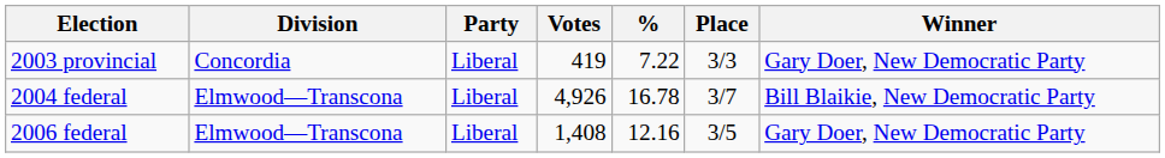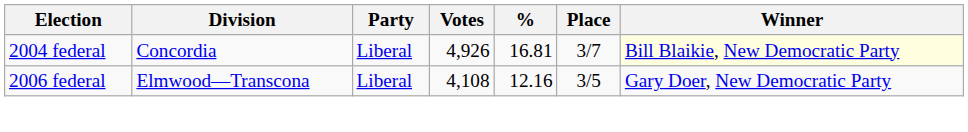 <table class="wikitable" width="800">
 <tr>
 <th align="left">Election</th>
 <th align="left">Division</th>
 <th align="left">Party</th>
 <th align="right">Votes</th>
 <th align="right">%</th>
 <th align="center">Place</th>
 <th align="center">Winner</th>
 </tr>
 <tr>
-<td align="left"><a href='#'>2003 provincial</a></td>
+<td align="left"><a href='#'>2004 federal</a></td>
 <td align="left"><a href='#'>Concordia</a></td>
 <td align="left"><a href='#'>Liberal</a></td>
-<td align="right">419</td>
-<td align="right">7.22</td>
-<td align="center">3/3</td>
-<td align="left"><a href='#'>Gary Doer</a>, <a href='#'>New Democratic Party</a></td>
-</tr>
-<tr>
-<td align="left"><a href='#'>2004 federal</a></td>
-<td align="left"><a href='#'>Elmwood—Transcona</a></td>
-<td align="left"><a href='#'>Liberal</a></td>
 <td align="right">4,926</td>
-<td align="right">16.78</td>
+<td align="right">16.81</td>
 <td align="center">3/7</td>
-<td align="left"><a href='#'>Bill Blaikie</a>, <a href='#'>New Democratic Party</a></td>
+<td align="left" style="background: lightyellow;"><a href='#'>Bill Blaikie</a>, <a href='#'>New Democratic Party</a></td>
 </tr>
 <tr>
 <td align="left"><a href='#'>2006 federal</a></td>
 <td align="left"><a href='#'>Elmwood—Transcona</a></td>
 <td align="left"><a href='#'>Liberal</a></td>
-<td align="right">1,408</td>
+<td align="right">4,108</td>
 <td align="right">12.16</td>
 <td align="center">3/5</td>
 <td align="left"><a href='#'>Gary Doer</a>, <a href='#'>New Democratic Party</a></td>
 </tr>
 </table>
